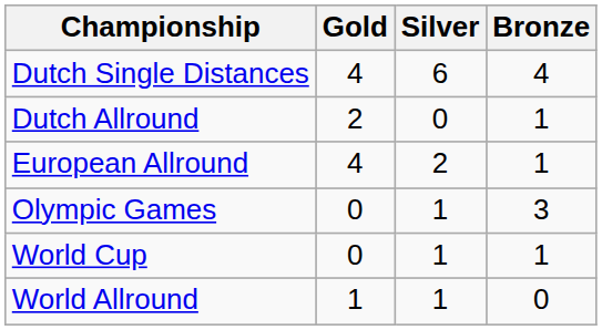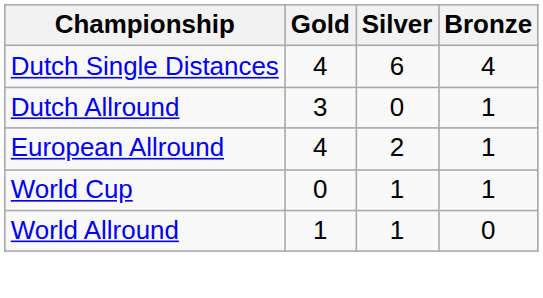 <table class="wikitable">
 <tr>
 <th>Championship</th>
 <th>Gold <br> </th>
 <th>Silver  <br> </th>
 <th>Bronze  <br> </th>
 </tr>
 <tr>
 <td><a href='#'>Dutch Single Distances</a></td>
 <td style="text-align:center">4</td>
 <td style="text-align:center">6</td>
 <td style="text-align:center">4</td>
 </tr>
 <tr>
 <td><a href='#'>Dutch Allround</a></td>
-<td style="text-align:center">2</td>
+<td style="text-align:center">3</td>
 <td style="text-align:center">0</td>
 <td style="text-align:center">1</td>
 </tr>
 <tr>
 <td><a href='#'>European Allround</a></td>
 <td style="text-align:center">4</td>
 <td style="text-align:center">2</td>
 <td style="text-align:center">1</td>
-</tr>
-<tr>
-<td><a href='#'>Olympic Games</a></td>
-<td style="text-align:center">0</td>
-<td style="text-align:center">1</td>
-<td style="text-align:center">3</td>
 </tr>
 <tr>
 <td><a href='#'>World Cup</a></td>
 <td style="text-align:center">0</td>
 <td style="text-align:center">1</td>
 <td style="text-align:center">1</td>
 </tr>
 <tr>
 <td><a href='#'>World Allround</a></td>
 <td style="text-align:center">1</td>
 <td style="text-align:center">1</td>
 <td style="text-align:center">0</td>
 </tr>
 </table>
